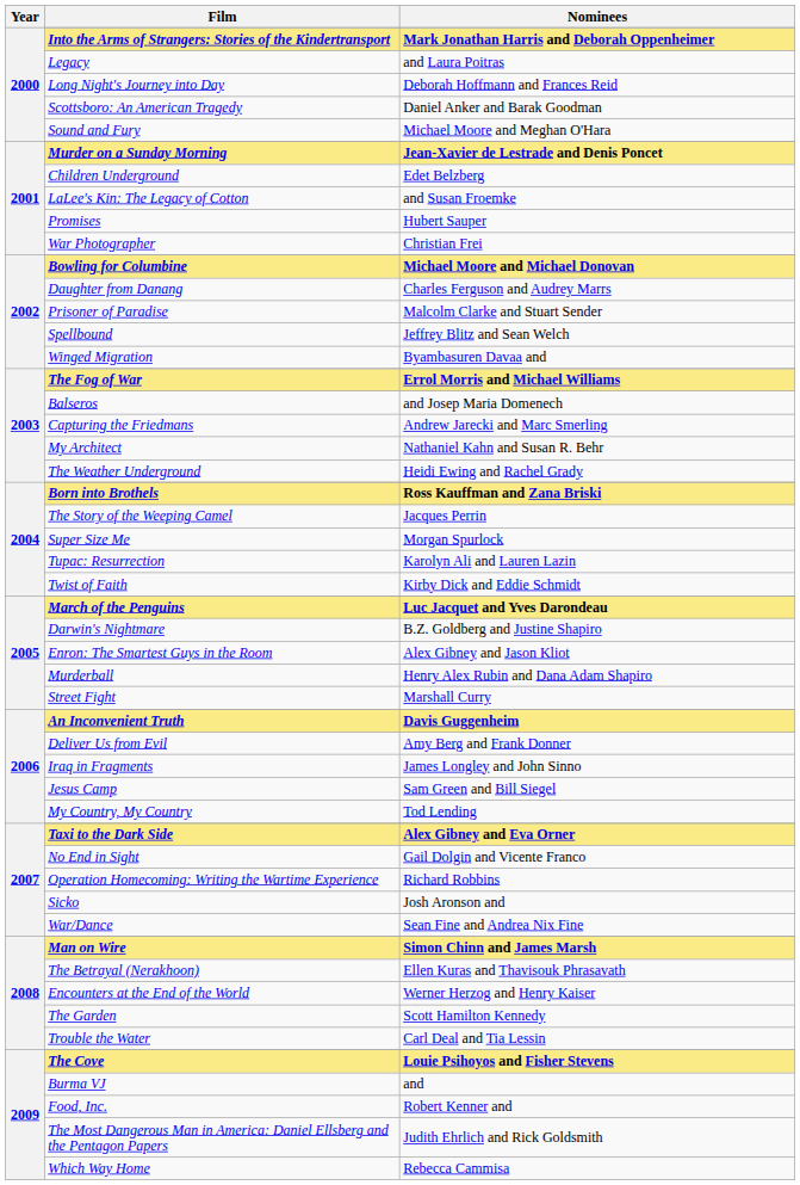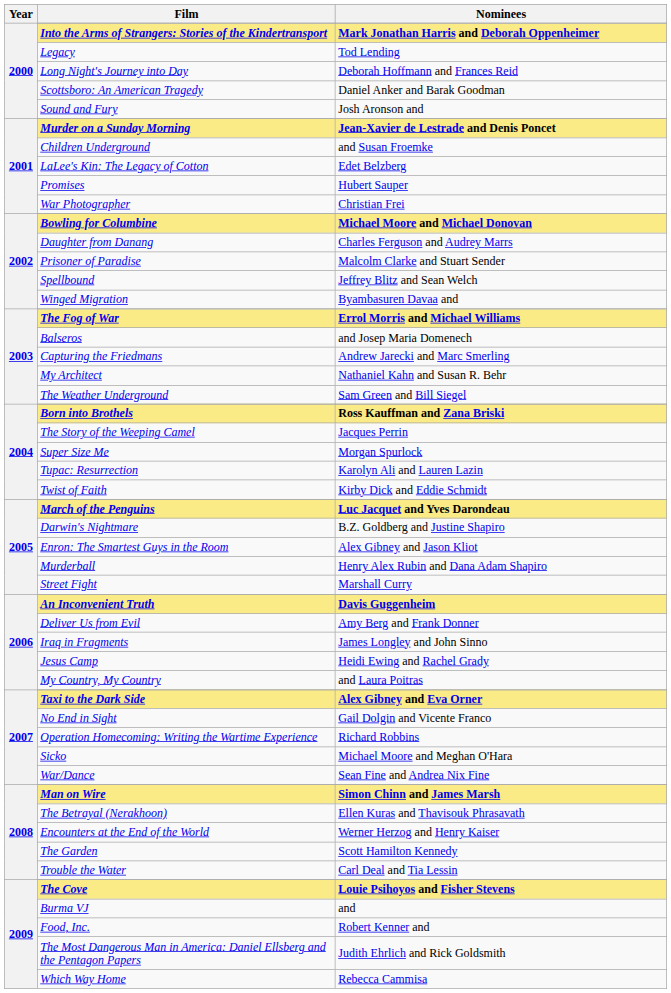 <table class="wikitable" style="width:100%">
 <tr bgcolor="#bebebe">
 <th width="5%">Year</th>
 <th width="45%">Film</th>
 <th width="50%">Nominees</th>
 </tr>
 <tr>
 <th rowspan="6" style="text-align:center"><a href='#'>2000</a><br></th>
 </tr>
 <tr style="background:#FAEB86">
 <td><strong><em><a href='#'>Into the Arms of Strangers: Stories of the Kindertransport</a></em></strong></td>
 <td><strong><a href='#'>Mark Jonathan Harris</a> and <a href='#'>Deborah Oppenheimer</a></strong></td>
 </tr>
 <tr>
 <td><em><a href='#'>Legacy</a></em></td>
-<td> and <a href='#'>Laura Poitras</a></td>
+<td><a href='#'>Tod Lending</a></td>
 </tr>
 <tr>
 <td><em><a href='#'>Long Night's Journey into Day</a></em></td>
 <td><a href='#'>Deborah Hoffmann</a> and <a href='#'>Frances Reid</a></td>
 </tr>
 <tr>
 <td><em><a href='#'>Scottsboro: An American Tragedy</a></em></td>
 <td>Daniel Anker and Barak Goodman</td>
 </tr>
 <tr>
 <td><em><a href='#'>Sound and Fury</a></em></td>
-<td><a href='#'>Michael Moore</a> and Meghan O'Hara</td>
+<td>Josh Aronson and </td>
 </tr>
 <tr>
 <th rowspan="6" style="text-align:center"><a href='#'>2001</a><br></th>
 </tr>
 <tr style="background:#FAEB86">
 <td><strong><em><a href='#'>Murder on a Sunday Morning</a></em></strong></td>
 <td><strong><a href='#'>Jean-Xavier de Lestrade</a> and Denis Poncet</strong></td>
 </tr>
 <tr>
 <td><em><a href='#'>Children Underground</a></em></td>
-<td><a href='#'>Edet Belzberg</a></td>
+<td> and <a href='#'>Susan Froemke</a></td>
 </tr>
 <tr>
 <td><em><a href='#'>LaLee's Kin: The Legacy of Cotton</a></em></td>
-<td> and <a href='#'>Susan Froemke</a></td>
+<td><a href='#'>Edet Belzberg</a></td>
 </tr>
 <tr>
 <td><em><a href='#'>Promises</a></em></td>
 <td><a href='#'>Hubert Sauper</a></td>
 </tr>
 <tr>
 <td><em><a href='#'>War Photographer</a></em></td>
 <td><a href='#'>Christian Frei</a></td>
 </tr>
 <tr>
 <th rowspan="6" style="text-align:center"><a href='#'>2002</a><br></th>
 </tr>
 <tr style="background:#FAEB86">
 <td><strong><em><a href='#'>Bowling for Columbine</a></em></strong></td>
 <td><strong><a href='#'>Michael Moore</a> and <a href='#'>Michael Donovan</a></strong></td>
 </tr>
 <tr>
 <td><em><a href='#'>Daughter from Danang</a></em></td>
 <td><a href='#'>Charles Ferguson</a> and <a href='#'>Audrey Marrs</a></td>
 </tr>
 <tr>
 <td><em><a href='#'>Prisoner of Paradise</a></em></td>
 <td><a href='#'>Malcolm Clarke</a> and Stuart Sender</td>
 </tr>
 <tr>
 <td><em><a href='#'>Spellbound</a></em></td>
 <td><a href='#'>Jeffrey Blitz</a> and Sean Welch</td>
 </tr>
 <tr>
 <td><em><a href='#'>Winged Migration</a></em></td>
 <td><a href='#'>Byambasuren Davaa</a> and </td>
 </tr>
 <tr>
 <th rowspan="6" style="text-align:center"><a href='#'>2003</a><br></th>
 </tr>
 <tr style="background:#FAEB86">
 <td><strong><em><a href='#'>The Fog of War</a></em></strong></td>
 <td><strong><a href='#'>Errol Morris</a> and <a href='#'>Michael Williams</a></strong></td>
 </tr>
 <tr>
 <td><em><a href='#'>Balseros</a></em></td>
 <td> and Josep Maria Domenech</td>
 </tr>
 <tr>
 <td><em><a href='#'>Capturing the Friedmans</a></em></td>
 <td><a href='#'>Andrew Jarecki</a> and <a href='#'>Marc Smerling</a></td>
 </tr>
 <tr>
 <td><em><a href='#'>My Architect</a></em></td>
 <td><a href='#'>Nathaniel Kahn</a> and Susan R. Behr</td>
 </tr>
 <tr>
 <td><em><a href='#'>The Weather Underground</a></em></td>
-<td><a href='#'>Heidi Ewing</a> and <a href='#'>Rachel Grady</a></td>
+<td><a href='#'>Sam Green</a> and <a href='#'>Bill Siegel</a></td>
 </tr>
 <tr>
 <th rowspan="6" style="text-align:center"><a href='#'>2004</a><br></th>
 </tr>
 <tr style="background:#FAEB86">
 <td><strong><em><a href='#'>Born into Brothels</a></em></strong></td>
 <td><strong>Ross Kauffman and <a href='#'>Zana Briski</a></strong></td>
 </tr>
 <tr>
 <td><em><a href='#'>The Story of the Weeping Camel</a></em></td>
 <td><a href='#'>Jacques Perrin</a></td>
 </tr>
 <tr>
 <td><em><a href='#'>Super Size Me</a></em></td>
 <td><a href='#'>Morgan Spurlock</a></td>
 </tr>
 <tr>
 <td><em><a href='#'>Tupac: Resurrection</a></em></td>
 <td><a href='#'>Karolyn Ali</a> and <a href='#'>Lauren Lazin</a></td>
 </tr>
 <tr>
 <td><em><a href='#'>Twist of Faith</a></em></td>
 <td><a href='#'>Kirby Dick</a> and <a href='#'>Eddie Schmidt</a></td>
 </tr>
 <tr>
 <th rowspan="6" style="text-align:center"><a href='#'>2005</a><br></th>
 </tr>
 <tr style="background:#FAEB86">
 <td><strong><em><a href='#'>March of the Penguins</a></em></strong></td>
 <td><strong><a href='#'>Luc Jacquet</a> and Yves Darondeau</strong></td>
 </tr>
 <tr>
 <td><em><a href='#'>Darwin's Nightmare</a></em></td>
 <td>B.Z. Goldberg and <a href='#'>Justine Shapiro</a></td>
 </tr>
 <tr>
 <td><em><a href='#'>Enron: The Smartest Guys in the Room</a></em></td>
 <td><a href='#'>Alex Gibney</a> and <a href='#'>Jason Kliot</a></td>
 </tr>
 <tr>
 <td><em><a href='#'>Murderball</a></em></td>
 <td><a href='#'>Henry Alex Rubin</a> and <a href='#'>Dana Adam Shapiro</a></td>
 </tr>
 <tr>
 <td><em><a href='#'>Street Fight</a></em></td>
 <td><a href='#'>Marshall Curry</a></td>
 </tr>
 <tr>
 <th rowspan="6" style="text-align:center"><a href='#'>2006</a><br></th>
 </tr>
 <tr style="background:#FAEB86">
 <td><strong><em><a href='#'>An Inconvenient Truth</a></em></strong></td>
 <td><strong><a href='#'>Davis Guggenheim</a></strong></td>
 </tr>
 <tr>
 <td><em><a href='#'>Deliver Us from Evil</a></em></td>
 <td><a href='#'>Amy Berg</a> and <a href='#'>Frank Donner</a></td>
 </tr>
 <tr>
 <td><em><a href='#'>Iraq in Fragments</a></em></td>
 <td><a href='#'>James Longley</a> and John Sinno</td>
 </tr>
 <tr>
 <td><em><a href='#'>Jesus Camp</a></em></td>
-<td><a href='#'>Sam Green</a> and <a href='#'>Bill Siegel</a></td>
+<td><a href='#'>Heidi Ewing</a> and <a href='#'>Rachel Grady</a></td>
 </tr>
 <tr>
 <td><em><a href='#'>My Country, My Country</a></em></td>
-<td><a href='#'>Tod Lending</a></td>
+<td> and <a href='#'>Laura Poitras</a></td>
 </tr>
 <tr>
 <th rowspan="6" style="text-align:center"><a href='#'>2007</a><br></th>
 </tr>
 <tr style="background:#FAEB86">
 <td><strong><em><a href='#'>Taxi to the Dark Side</a></em></strong></td>
 <td><strong><a href='#'>Alex Gibney</a> and <a href='#'>Eva Orner</a></strong></td>
 </tr>
 <tr>
 <td><em><a href='#'>No End in Sight</a></em></td>
 <td><a href='#'>Gail Dolgin</a> and Vicente Franco</td>
 </tr>
 <tr>
 <td><em><a href='#'>Operation Homecoming: Writing the Wartime Experience</a></em></td>
 <td><a href='#'>Richard Robbins</a></td>
 </tr>
 <tr>
 <td><em><a href='#'>Sicko</a></em></td>
-<td>Josh Aronson and </td>
+<td><a href='#'>Michael Moore</a> and Meghan O'Hara</td>
 </tr>
 <tr>
 <td><em><a href='#'>War/Dance</a></em></td>
 <td><a href='#'>Sean Fine</a> and <a href='#'>Andrea Nix Fine</a></td>
 </tr>
 <tr>
 <th rowspan="6" style="text-align:center"><a href='#'>2008</a><br></th>
 </tr>
 <tr style="background:#FAEB86">
 <td><strong><em><a href='#'>Man on Wire</a></em></strong></td>
 <td><strong><a href='#'>Simon Chinn</a> and <a href='#'>James Marsh</a></strong></td>
 </tr>
 <tr>
 <td><em><a href='#'>The Betrayal (Nerakhoon)</a></em></td>
 <td><a href='#'>Ellen Kuras</a> and <a href='#'>Thavisouk Phrasavath</a></td>
 </tr>
 <tr>
 <td><em><a href='#'>Encounters at the End of the World</a></em></td>
 <td><a href='#'>Werner Herzog</a> and <a href='#'>Henry Kaiser</a></td>
 </tr>
 <tr>
 <td><em><a href='#'>The Garden</a></em></td>
 <td><a href='#'>Scott Hamilton Kennedy</a></td>
 </tr>
 <tr>
 <td><em><a href='#'>Trouble the Water</a></em></td>
 <td><a href='#'>Carl Deal</a> and <a href='#'>Tia Lessin</a></td>
 </tr>
 <tr>
 <th rowspan="6" style="text-align:center"><a href='#'>2009</a><br></th>
 </tr>
 <tr style="background:#FAEB86">
 <td><strong><em><a href='#'>The Cove</a></em></strong></td>
 <td><strong><a href='#'>Louie Psihoyos</a> and <a href='#'>Fisher Stevens</a></strong></td>
 </tr>
 <tr>
 <td><em><a href='#'>Burma VJ</a></em></td>
 <td> and </td>
 </tr>
 <tr>
 <td><em><a href='#'>Food, Inc.</a></em></td>
 <td><a href='#'>Robert Kenner</a> and </td>
 </tr>
 <tr>
 <td><em><a href='#'>The Most Dangerous Man in America: Daniel Ellsberg and the Pentagon Papers</a></em></td>
 <td><a href='#'>Judith Ehrlich</a> and Rick Goldsmith</td>
 </tr>
 <tr>
 <td><em><a href='#'>Which Way Home</a></em></td>
 <td><a href='#'>Rebecca Cammisa</a></td>
 </tr>
 </table>
